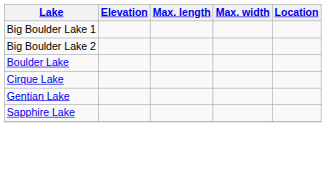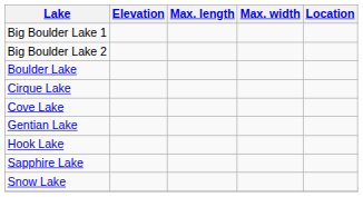 <table class="wikitable sortable">
 <tr>
 <th><a href='#'>Lake</a></th>
 <th><a href='#'>Elevation</a></th>
 <th><a href='#'>Max. length</a></th>
 <th><a href='#'>Max. width</a></th>
 <th><a href='#'>Location</a></th>
 </tr>
 <tr>
 <td>Big Boulder Lake 1</td>
 <td></td>
 <td></td>
 <td></td>
 <td></td>
 </tr>
 <tr>
 <td>Big Boulder Lake 2</td>
 <td></td>
 <td></td>
 <td></td>
 <td></td>
 </tr>
 <tr>
 <td><a href='#'>Boulder Lake</a></td>
 <td></td>
 <td></td>
 <td></td>
 <td></td>
 </tr>
 <tr>
 <td><a href='#'>Cirque Lake</a></td>
 <td></td>
 <td></td>
 <td></td>
 <td></td>
 </tr>
 <tr>
+<td><a href='#'>Cove Lake</a></td>
+<td></td>
+<td></td>
+<td></td>
+<td></td>
+</tr>
+<tr>
 <td><a href='#'>Gentian Lake</a></td>
+<td></td>
+<td></td>
+<td></td>
+<td></td>
+</tr>
+<tr>
+<td><a href='#'>Hook Lake</a></td>
 <td></td>
 <td></td>
 <td></td>
 <td></td>
 </tr>
 <tr>
 <td><a href='#'>Sapphire Lake</a></td>
 <td></td>
 <td></td>
 <td></td>
 <td></td>
 </tr>
 <tr>
+<td><a href='#'>Snow Lake</a></td>
+<td></td>
+<td></td>
+<td></td>
+<td></td>
+</tr>
+<tr>
 </tr>
 </table>
